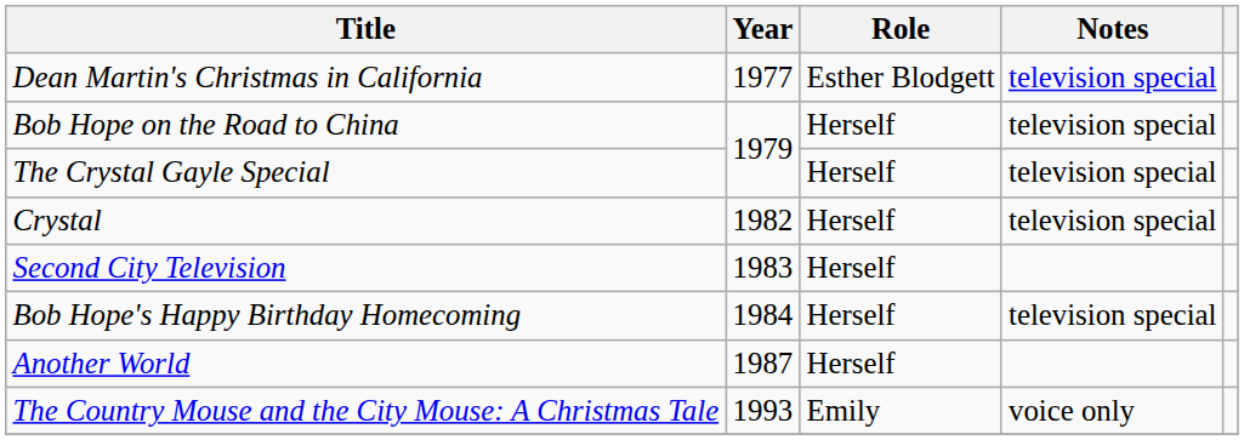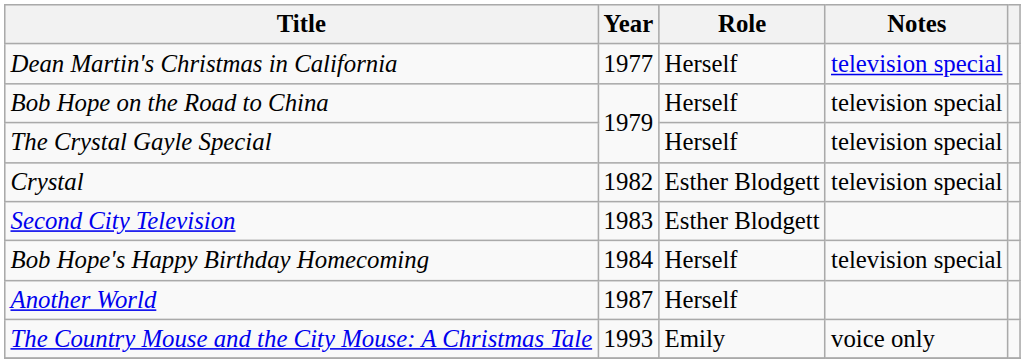 <table class="wikitable sortable plainrowheaders">
 <tr align="center">
 <th scope="col">Title</th>
 <th scope="col">Year</th>
 <th scope="col">Role</th>
 <th scope="col" class="unsortable">Notes</th>
 <th></th>
 </tr>
 <tr>
 <td><em>Dean Martin's Christmas in California</em></td>
 <td>1977</td>
-<td>Esther Blodgett</td>
+<td>Herself</td>
 <td><a href='#'>television special</a></td>
 <td></td>
 </tr>
 <tr>
 <td><em>Bob Hope on the Road to China</em></td>
 <td rowspan="2">1979</td>
 <td>Herself</td>
 <td>television special</td>
 <td></td>
 </tr>
 <tr>
 <td><em>The Crystal Gayle Special</em></td>
 <td>Herself</td>
 <td>television special</td>
 <td></td>
 </tr>
 <tr>
 <td><em>Crystal</em></td>
 <td>1982</td>
-<td>Herself</td>
+<td>Esther Blodgett</td>
 <td>television special</td>
 <td></td>
 </tr>
 <tr>
 <td><em><a href='#'>Second City Television</a></em></td>
 <td>1983</td>
-<td>Herself</td>
+<td>Esther Blodgett</td>
 <td></td>
 <td></td>
 </tr>
 <tr>
 <td><em>Bob Hope's Happy Birthday Homecoming</em></td>
 <td>1984</td>
 <td>Herself</td>
 <td>television special</td>
 <td></td>
 </tr>
 <tr>
 <td><em><a href='#'>Another World</a></em></td>
 <td>1987</td>
 <td>Herself</td>
 <td></td>
 <td></td>
 </tr>
 <tr>
 <td><em><a href='#'>The Country Mouse and the City Mouse: A Christmas Tale</a></em></td>
 <td>1993</td>
 <td>Emily</td>
 <td>voice only</td>
 <td></td>
 </tr>
 <tr>
 </tr>
 </table>
